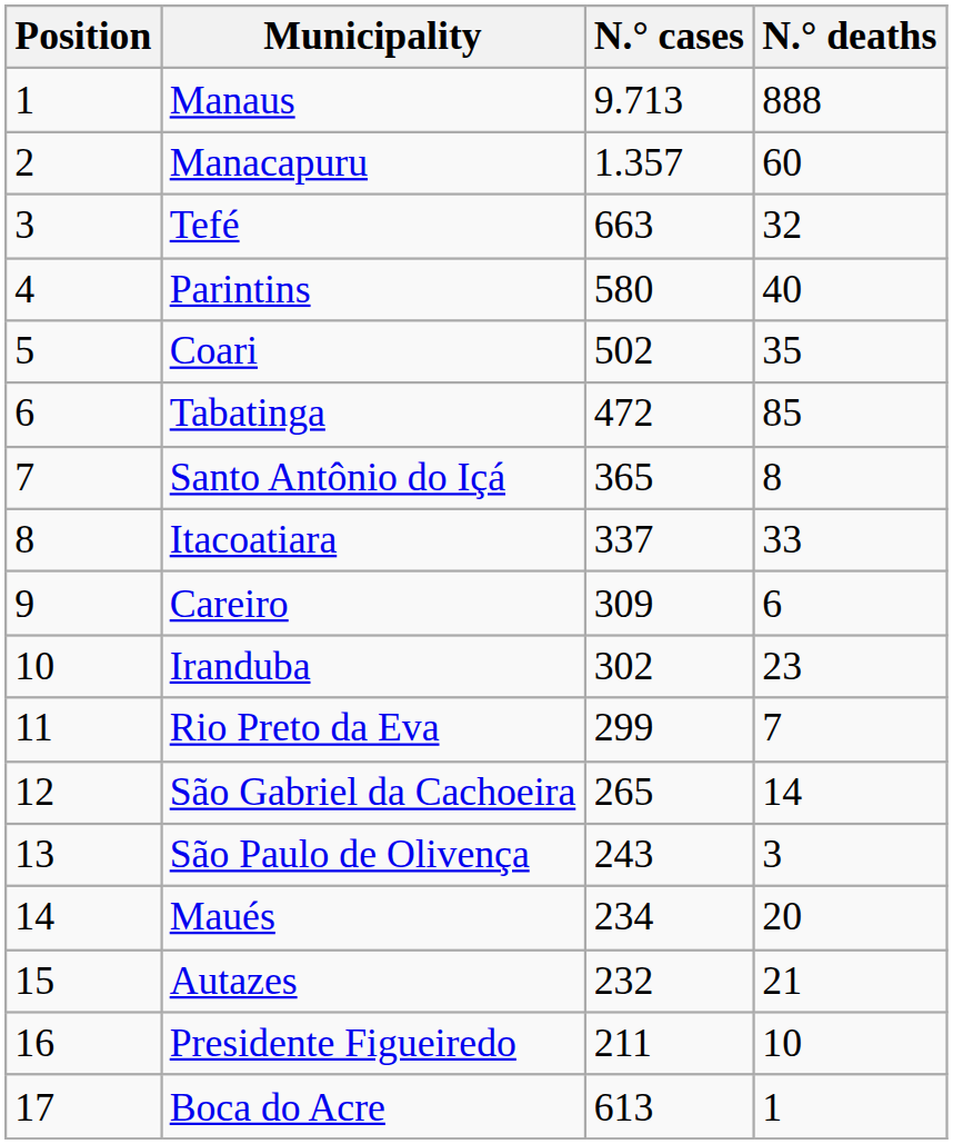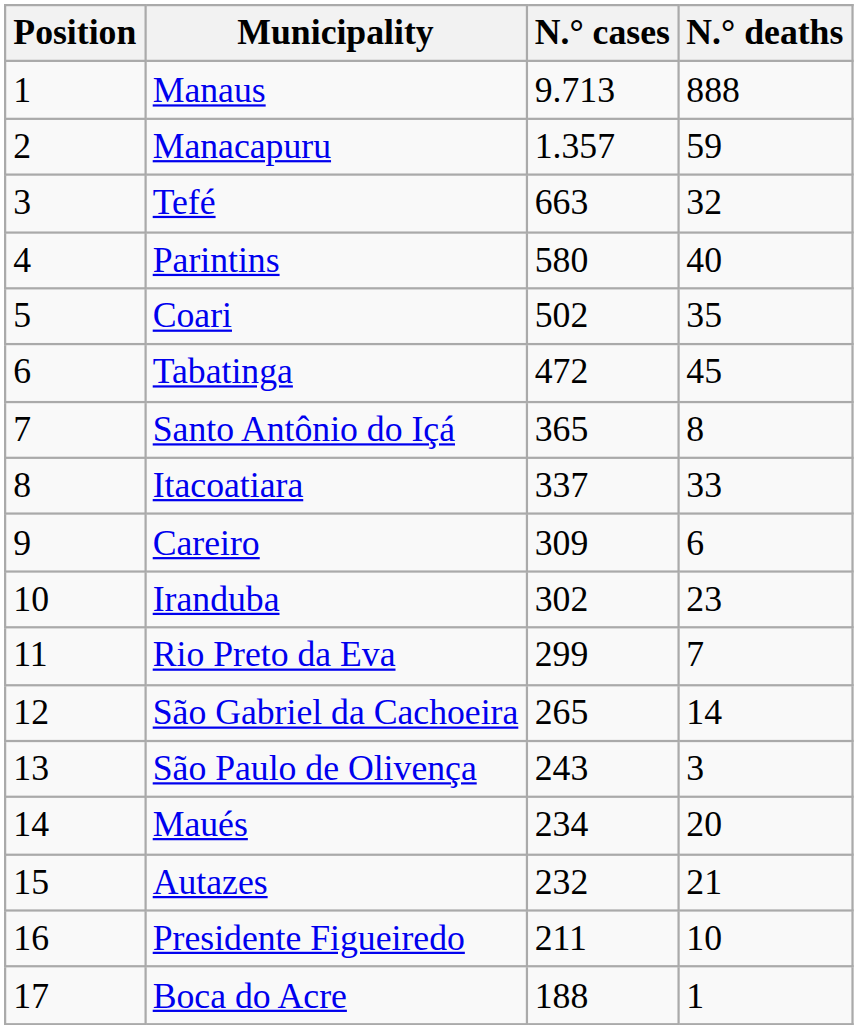 <table class="wikitable">
 <tr>
 <th>Position</th>
 <th>Municipality</th>
 <th>N.°  cases</th>
 <th>N.°  deaths</th>
 </tr>
 <tr>
 <td>1</td>
 <td><a href='#'>Manaus</a></td>
 <td>9.713</td>
 <td>888</td>
 </tr>
 <tr>
 <td>2</td>
 <td><a href='#'>Manacapuru</a></td>
 <td>1.357</td>
-<td>60</td>
+<td>59</td>
 </tr>
 <tr>
 <td>3</td>
 <td><a href='#'>Tefé</a></td>
 <td>663</td>
 <td>32</td>
 </tr>
 <tr>
 <td>4</td>
 <td><a href='#'>Parintins</a></td>
 <td>580</td>
 <td>40</td>
 </tr>
 <tr>
 <td>5</td>
 <td><a href='#'>Coari</a></td>
 <td>502</td>
 <td>35</td>
 </tr>
 <tr>
 <td>6</td>
 <td><a href='#'>Tabatinga</a></td>
 <td>472</td>
-<td>85</td>
+<td>45</td>
 </tr>
 <tr>
 <td>7</td>
 <td><a href='#'>Santo Antônio do Içá</a></td>
 <td>365</td>
 <td>8</td>
 </tr>
 <tr>
 <td>8</td>
 <td><a href='#'>Itacoatiara</a></td>
 <td>337</td>
 <td>33</td>
 </tr>
 <tr>
 <td>9</td>
 <td><a href='#'>Careiro</a></td>
 <td>309</td>
 <td>6</td>
 </tr>
 <tr>
 <td>10</td>
 <td><a href='#'>Iranduba</a></td>
 <td>302</td>
 <td>23</td>
 </tr>
 <tr>
 <td>11</td>
 <td><a href='#'>Rio Preto da Eva</a></td>
 <td>299</td>
 <td>7</td>
 </tr>
 <tr>
 <td>12</td>
 <td><a href='#'>São Gabriel da Cachoeira</a></td>
 <td>265</td>
 <td>14</td>
 </tr>
 <tr>
 <td>13</td>
 <td><a href='#'>São Paulo de Olivença</a></td>
 <td>243</td>
 <td>3</td>
 </tr>
 <tr>
 <td>14</td>
 <td><a href='#'>Maués</a></td>
 <td>234</td>
 <td>20</td>
 </tr>
 <tr>
 <td>15</td>
 <td><a href='#'>Autazes</a></td>
 <td>232</td>
 <td>21</td>
 </tr>
 <tr>
 <td>16</td>
 <td><a href='#'>Presidente Figueiredo</a></td>
 <td>211</td>
 <td>10</td>
 </tr>
 <tr>
 <td>17</td>
 <td><a href='#'>Boca do Acre</a></td>
-<td>613</td>
+<td>188</td>
 <td>1</td>
 </tr>
 </table>
